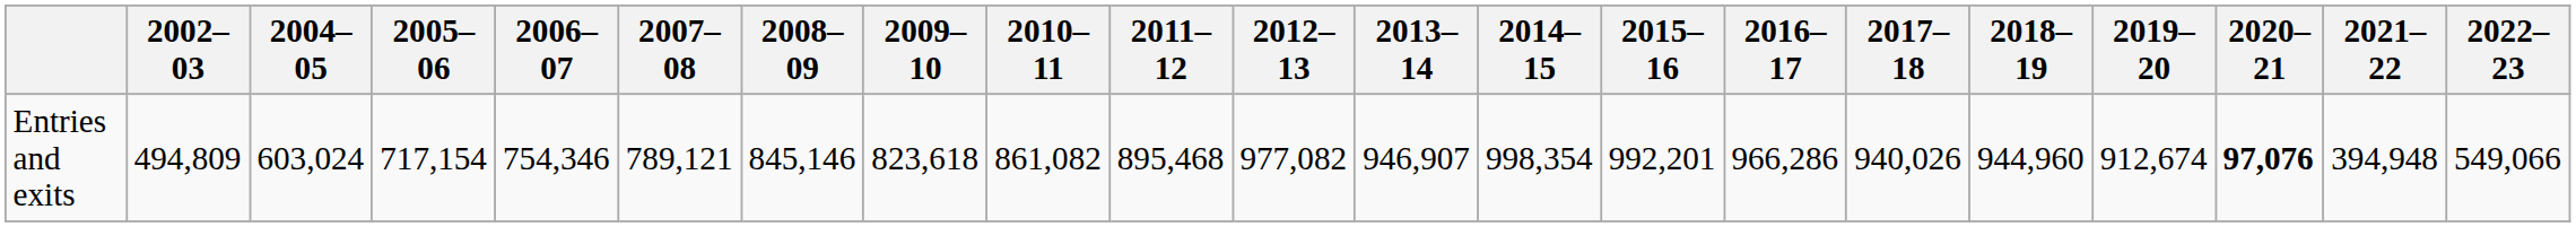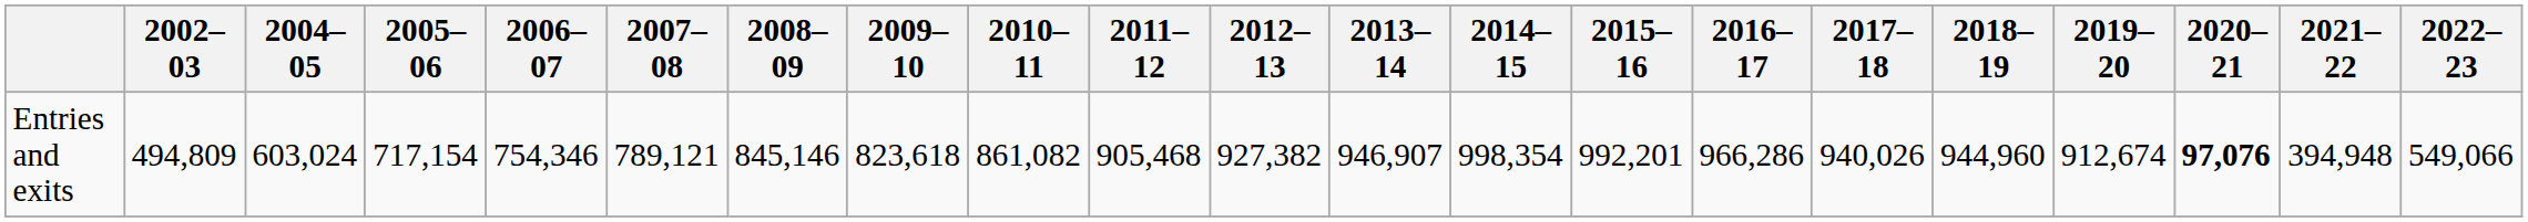 <table class="wikitable">
 <tr>
 <th></th>
 <th>2002–03</th>
 <th>2004–05</th>
 <th>2005–06</th>
 <th>2006–07</th>
 <th>2007–08</th>
 <th>2008–09</th>
 <th>2009–10</th>
 <th>2010–11</th>
 <th>2011–12</th>
 <th>2012–13</th>
 <th>2013–14</th>
 <th>2014–15</th>
 <th>2015–16</th>
 <th>2016–17</th>
 <th>2017–18</th>
 <th>2018–19</th>
 <th>2019–20</th>
 <th>2020–21</th>
 <th>2021–22</th>
 <th>2022–23</th>
 </tr>
 <tr>
 <td>Entries and exits</td>
 <td>494,809</td>
 <td>603,024</td>
 <td>717,154</td>
 <td>754,346</td>
 <td>789,121</td>
 <td>845,146</td>
 <td>823,618</td>
 <td>861,082</td>
-<td>895,468</td>
-<td>977,082</td>
+<td>905,468</td>
+<td>927,382</td>
 <td>946,907</td>
 <td>998,354</td>
 <td>992,201</td>
 <td>966,286</td>
 <td>940,026</td>
 <td>944,960</td>
 <td>912,674</td>
 <td><strong>97,076</strong></td>
 <td>394,948</td>
 <td>549,066</td>
 </tr>
 </table>
